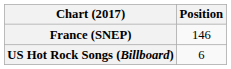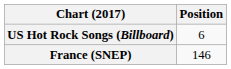 <table class="wikitable sortable plainrowheaders" style="text-align:center">
 <tr>
 <th>Chart (2017)</th>
 <th>Position</th>
 </tr>
 <tr>
+<th scope="row">US Hot Rock Songs (<em>Billboard</em>)</th>
+<td>6</td>
+</tr>
+<tr>
 <th scope="row">France (SNEP)</th>
 <td>146</td>
 </tr>
-<tr>
-<th scope="row">US Hot Rock Songs (<em>Billboard</em>)</th>
-<td>6</td>
-</tr>
 </table>
